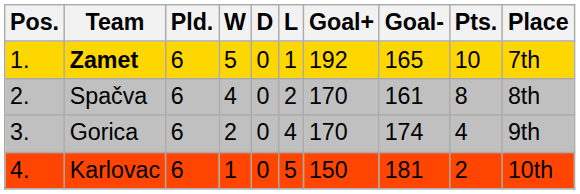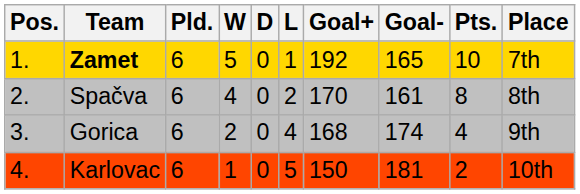 <table class="wikitable">
 <tr>
 <th>Pos.</th>
 <th>Team</th>
 <th>Pld.</th>
 <th>W</th>
 <th>D</th>
 <th>L</th>
 <th>Goal+</th>
 <th>Goal-</th>
 <th>Pts.</th>
 <th>Place</th>
 </tr>
 <tr bgcolor="gold">
 <td>1.</td>
 <td><strong>Zamet</strong></td>
 <td>6</td>
 <td>5</td>
 <td>0</td>
 <td>1</td>
 <td>192</td>
 <td>165</td>
 <td>10</td>
 <td>7th</td>
 </tr>
 <tr bgcolor="silver">
 <td>2.</td>
 <td>Spačva</td>
 <td>6</td>
 <td>4</td>
 <td>0</td>
 <td>2</td>
 <td>170</td>
 <td>161</td>
 <td>8</td>
 <td>8th</td>
 </tr>
 <tr bgcolor="silver">
 <td>3.</td>
 <td>Gorica</td>
 <td>6</td>
 <td>2</td>
 <td>0</td>
 <td>4</td>
-<td>170</td>
+<td>168</td>
 <td>174</td>
 <td>4</td>
 <td>9th</td>
 </tr>
 <tr bgcolor="orangered">
 <td>4.</td>
 <td>Karlovac</td>
 <td>6</td>
 <td>1</td>
 <td>0</td>
 <td>5</td>
 <td>150</td>
 <td>181</td>
 <td>2</td>
 <td>10th</td>
 </tr>
 </table>
